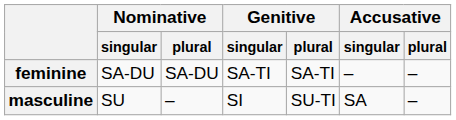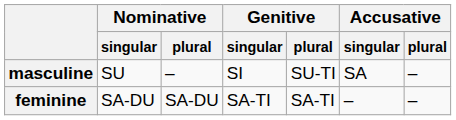 <table class="wikitable">
 <tr>
 <th rowspan="2"></th>
 <th colspan="2">Nominative</th>
 <th colspan="2">Genitive</th>
 <th colspan="2">Accusative</th>
 </tr>
 <tr>
 <th><small>singular</small></th>
 <th><small>plural</small></th>
 <th><small>singular</small></th>
 <th><small>plural</small></th>
 <th><small>singular</small></th>
 <th><small>plural</small></th>
 </tr>
 <tr>
+<th>masculine</th>
+<td>SU</td>
+<td>–</td>
+<td>SI</td>
+<td>SU-TI</td>
+<td>SA</td>
+<td>–</td>
+</tr>
+<tr>
 <th>feminine</th>
 <td>SA-DU</td>
 <td>SA-DU</td>
 <td>SA-TI</td>
 <td>SA-TI</td>
 <td>–</td>
 <td>–</td>
 </tr>
-<tr>
-<th>masculine</th>
-<td>SU</td>
-<td>–</td>
-<td>SI</td>
-<td>SU-TI</td>
-<td>SA</td>
-<td>–</td>
-</tr>
 </table>
